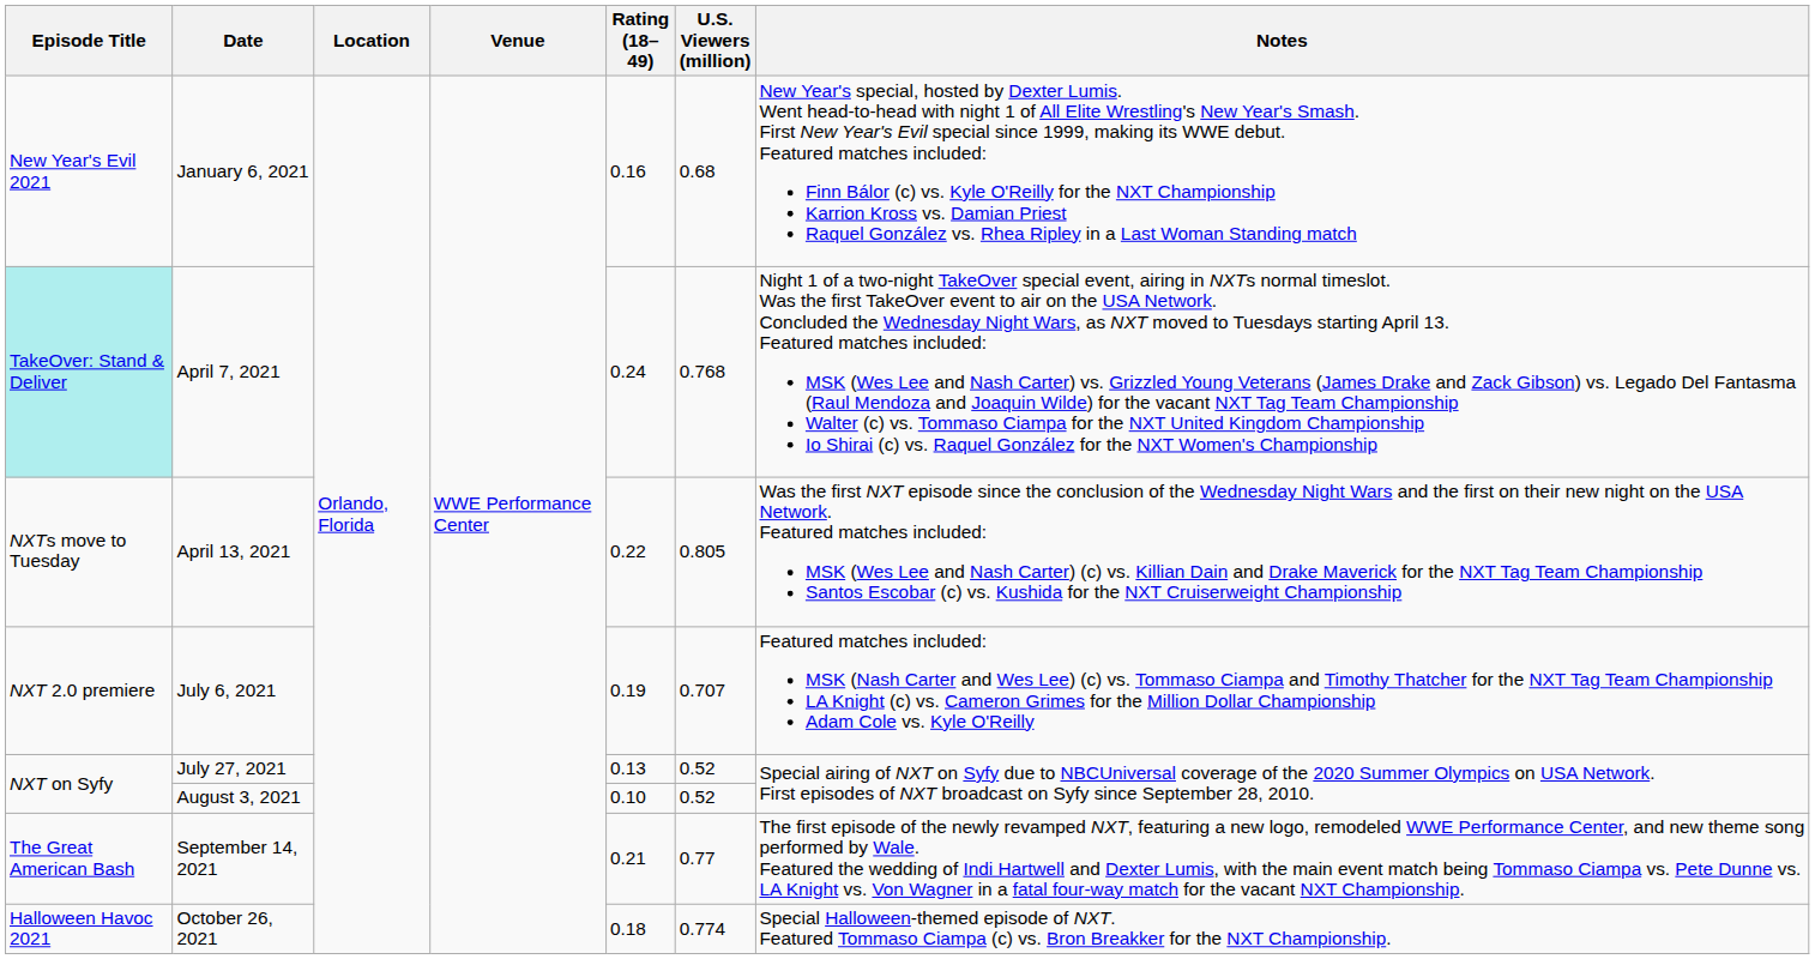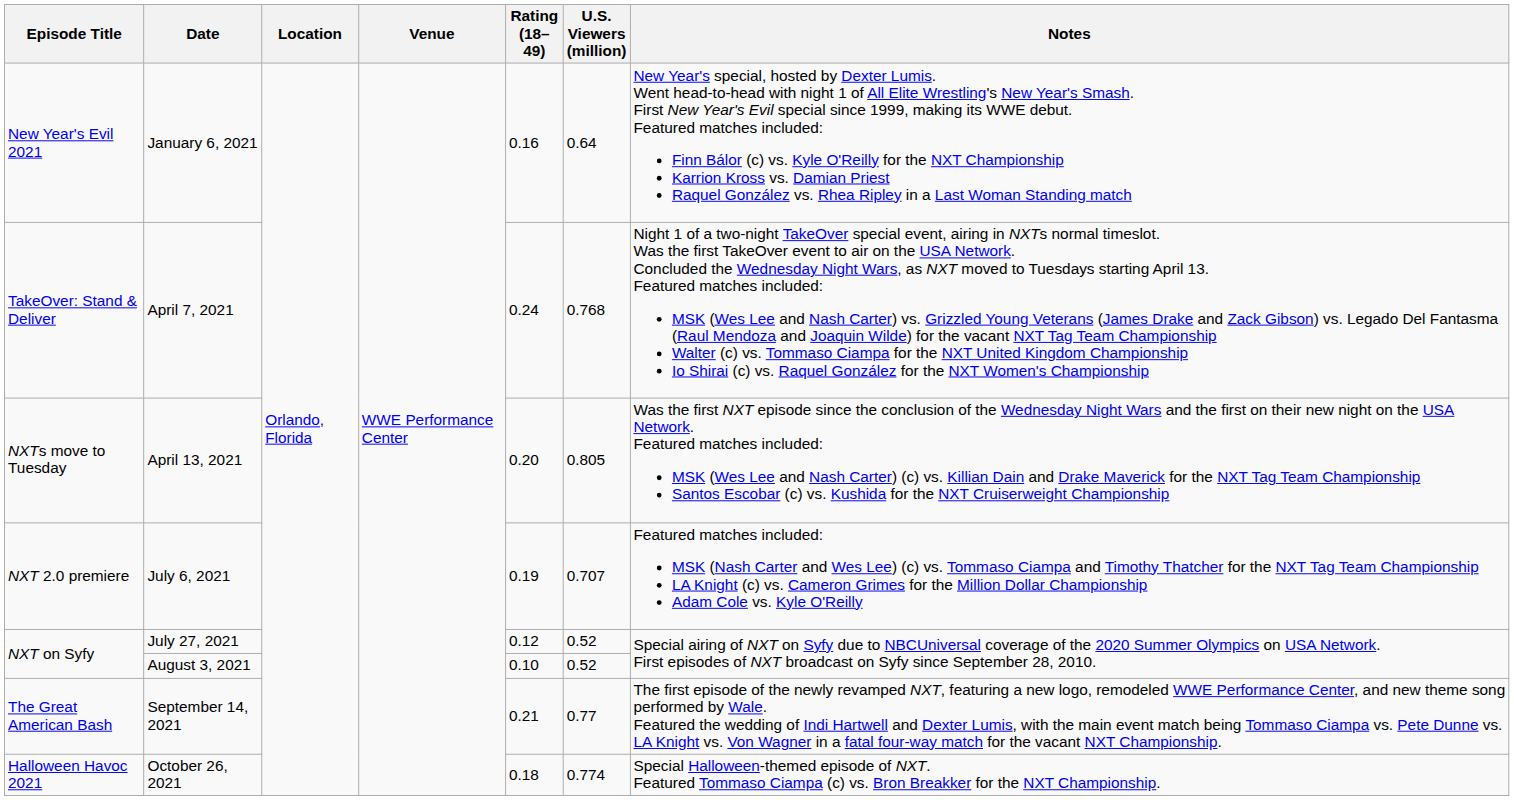 <table class="wikitable sortable" font-size="85%">
 <tr>
 <th>Episode Title</th>
 <th>Date</th>
 <th>Location</th>
 <th>Venue</th>
 <th>Rating<br>(18–49)</th>
 <th>U.S.<br>Viewers<br>(million)</th>
 <th>Notes</th>
 </tr>
 <tr>
 <td><a href='#'>New Year's Evil 2021</a></td>
 <td>January 6, 2021</td>
 <td rowspan=8><a href='#'>Orlando, Florida</a></td>
 <td rowspan=8><a href='#'>WWE Performance Center</a></td>
 <td>0.16</td>
-<td>0.68</td>
+<td>0.64</td>
 <td><a href='#'>New Year's</a> special, hosted by <a href='#'>Dexter Lumis</a>.<br>Went head-to-head with night 1 of <a href='#'>All Elite Wrestling</a>'s <a href='#'>New Year's Smash</a>.<br>First <em>New Year's Evil</em> special since 1999, making its WWE debut.<br>Featured matches included:<br><ul><li><a href='#'>Finn Bálor</a> (c) vs. <a href='#'>Kyle O'Reilly</a> for the <a href='#'>NXT Championship</a></li><li><a href='#'>Karrion Kross</a> vs. <a href='#'>Damian Priest</a></li><li><a href='#'>Raquel González</a> vs. <a href='#'>Rhea Ripley</a> in a <a href='#'>Last Woman Standing match</a></li></ul></td>
 </tr>
 <tr>
-<td style="background: paleturquoise;"><a href='#'>TakeOver: Stand & Deliver</a><br></td>
+<td><a href='#'>TakeOver: Stand & Deliver</a><br></td>
 <td>April 7, 2021</td>
 <td>0.24</td>
 <td>0.768</td>
 <td>Night 1 of a two-night <a href='#'>TakeOver</a> special event, airing in <em>NXT</em>s normal timeslot.<br>Was the first TakeOver event to air on the <a href='#'>USA Network</a>.<br>Concluded the <a href='#'>Wednesday Night Wars</a>, as <em>NXT</em> moved to Tuesdays starting April 13.<br>Featured matches included:<ul><li><a href='#'>MSK</a> (<a href='#'>Wes Lee</a> and <a href='#'>Nash Carter</a>) vs. <a href='#'>Grizzled Young Veterans</a> (<a href='#'>James Drake</a> and <a href='#'>Zack Gibson</a>) vs. Legado Del Fantasma (<a href='#'>Raul Mendoza</a> and <a href='#'>Joaquin Wilde</a>) for the vacant <a href='#'>NXT Tag Team Championship</a></li><li><a href='#'>Walter</a> (c) vs. <a href='#'>Tommaso Ciampa</a> for the <a href='#'>NXT United Kingdom Championship</a></li><li><a href='#'>Io Shirai</a> (c) vs. <a href='#'>Raquel González</a> for the <a href='#'>NXT Women's Championship</a></li></ul></td>
 </tr>
 <tr>
 <td><em>NXT</em>s move to Tuesday</td>
 <td>April 13, 2021</td>
-<td>0.22</td>
+<td>0.20</td>
 <td>0.805</td>
 <td>Was the first <em>NXT</em> episode since the conclusion of the <a href='#'>Wednesday Night Wars</a> and the first on their new night on the <a href='#'>USA Network</a>.<br>Featured matches included:<ul><li><a href='#'>MSK</a> (<a href='#'>Wes Lee</a> and <a href='#'>Nash Carter</a>) (c) vs. <a href='#'>Killian Dain</a> and <a href='#'>Drake Maverick</a> for the <a href='#'>NXT Tag Team Championship</a></li><li><a href='#'>Santos Escobar</a> (c) vs. <a href='#'>Kushida</a> for the <a href='#'>NXT Cruiserweight Championship</a></li></ul></td>
 </tr>
 <tr>
 <td><em>NXT</em> 2.0 premiere</td>
 <td>July 6, 2021</td>
 <td>0.19</td>
 <td>0.707</td>
 <td>Featured matches included:<br><ul><li><a href='#'>MSK</a> (<a href='#'>Nash Carter</a> and <a href='#'>Wes Lee</a>) (c)  vs. <a href='#'>Tommaso Ciampa</a> and <a href='#'>Timothy Thatcher</a> for the <a href='#'>NXT Tag Team Championship</a></li><li><a href='#'>LA Knight</a> (c) vs. <a href='#'>Cameron Grimes</a> for the <a href='#'>Million Dollar Championship</a></li><li><a href='#'>Adam Cole</a> vs. <a href='#'>Kyle O'Reilly</a></li></ul></td>
 </tr>
 <tr>
 <td rowspan="2"><em>NXT</em> on Syfy</td>
 <td>July 27, 2021</td>
-<td>0.13</td>
+<td>0.12</td>
 <td>0.52</td>
 <td rowspan="2">Special airing of <em>NXT</em> on <a href='#'>Syfy</a> due to <a href='#'>NBCUniversal</a> coverage of the <a href='#'>2020 Summer Olympics</a> on <a href='#'>USA Network</a>.<br>First episodes of <em>NXT</em> broadcast on Syfy since September 28, 2010.</td>
 </tr>
 <tr>
 <td>August 3, 2021</td>
 <td>0.10</td>
 <td>0.52</td>
 </tr>
 <tr>
 <td><a href='#'>The Great American Bash</a></td>
 <td>September 14, 2021</td>
 <td>0.21</td>
 <td>0.77</td>
 <td>The first episode of the newly revamped <em>NXT</em>, featuring a new logo, remodeled <a href='#'>WWE Performance Center</a>, and new theme song performed by <a href='#'>Wale</a>.<br>Featured the wedding of <a href='#'>Indi Hartwell</a> and <a href='#'>Dexter Lumis</a>, with the main event match being <a href='#'>Tommaso Ciampa</a> vs. <a href='#'>Pete Dunne</a> vs. <a href='#'>LA Knight</a> vs. <a href='#'>Von Wagner</a> in a <a href='#'>fatal four-way match</a> for the vacant <a href='#'>NXT Championship</a>.</td>
 </tr>
 <tr>
 <td><a href='#'>Halloween Havoc 2021</a></td>
 <td>October 26, 2021</td>
 <td>0.18</td>
 <td>0.774</td>
 <td>Special <a href='#'>Halloween</a>-themed episode of <em>NXT</em>.<br>Featured <a href='#'>Tommaso Ciampa</a> (c) vs. <a href='#'>Bron Breakker</a> for the <a href='#'>NXT Championship</a>.</td>
 </tr>
 </table>
